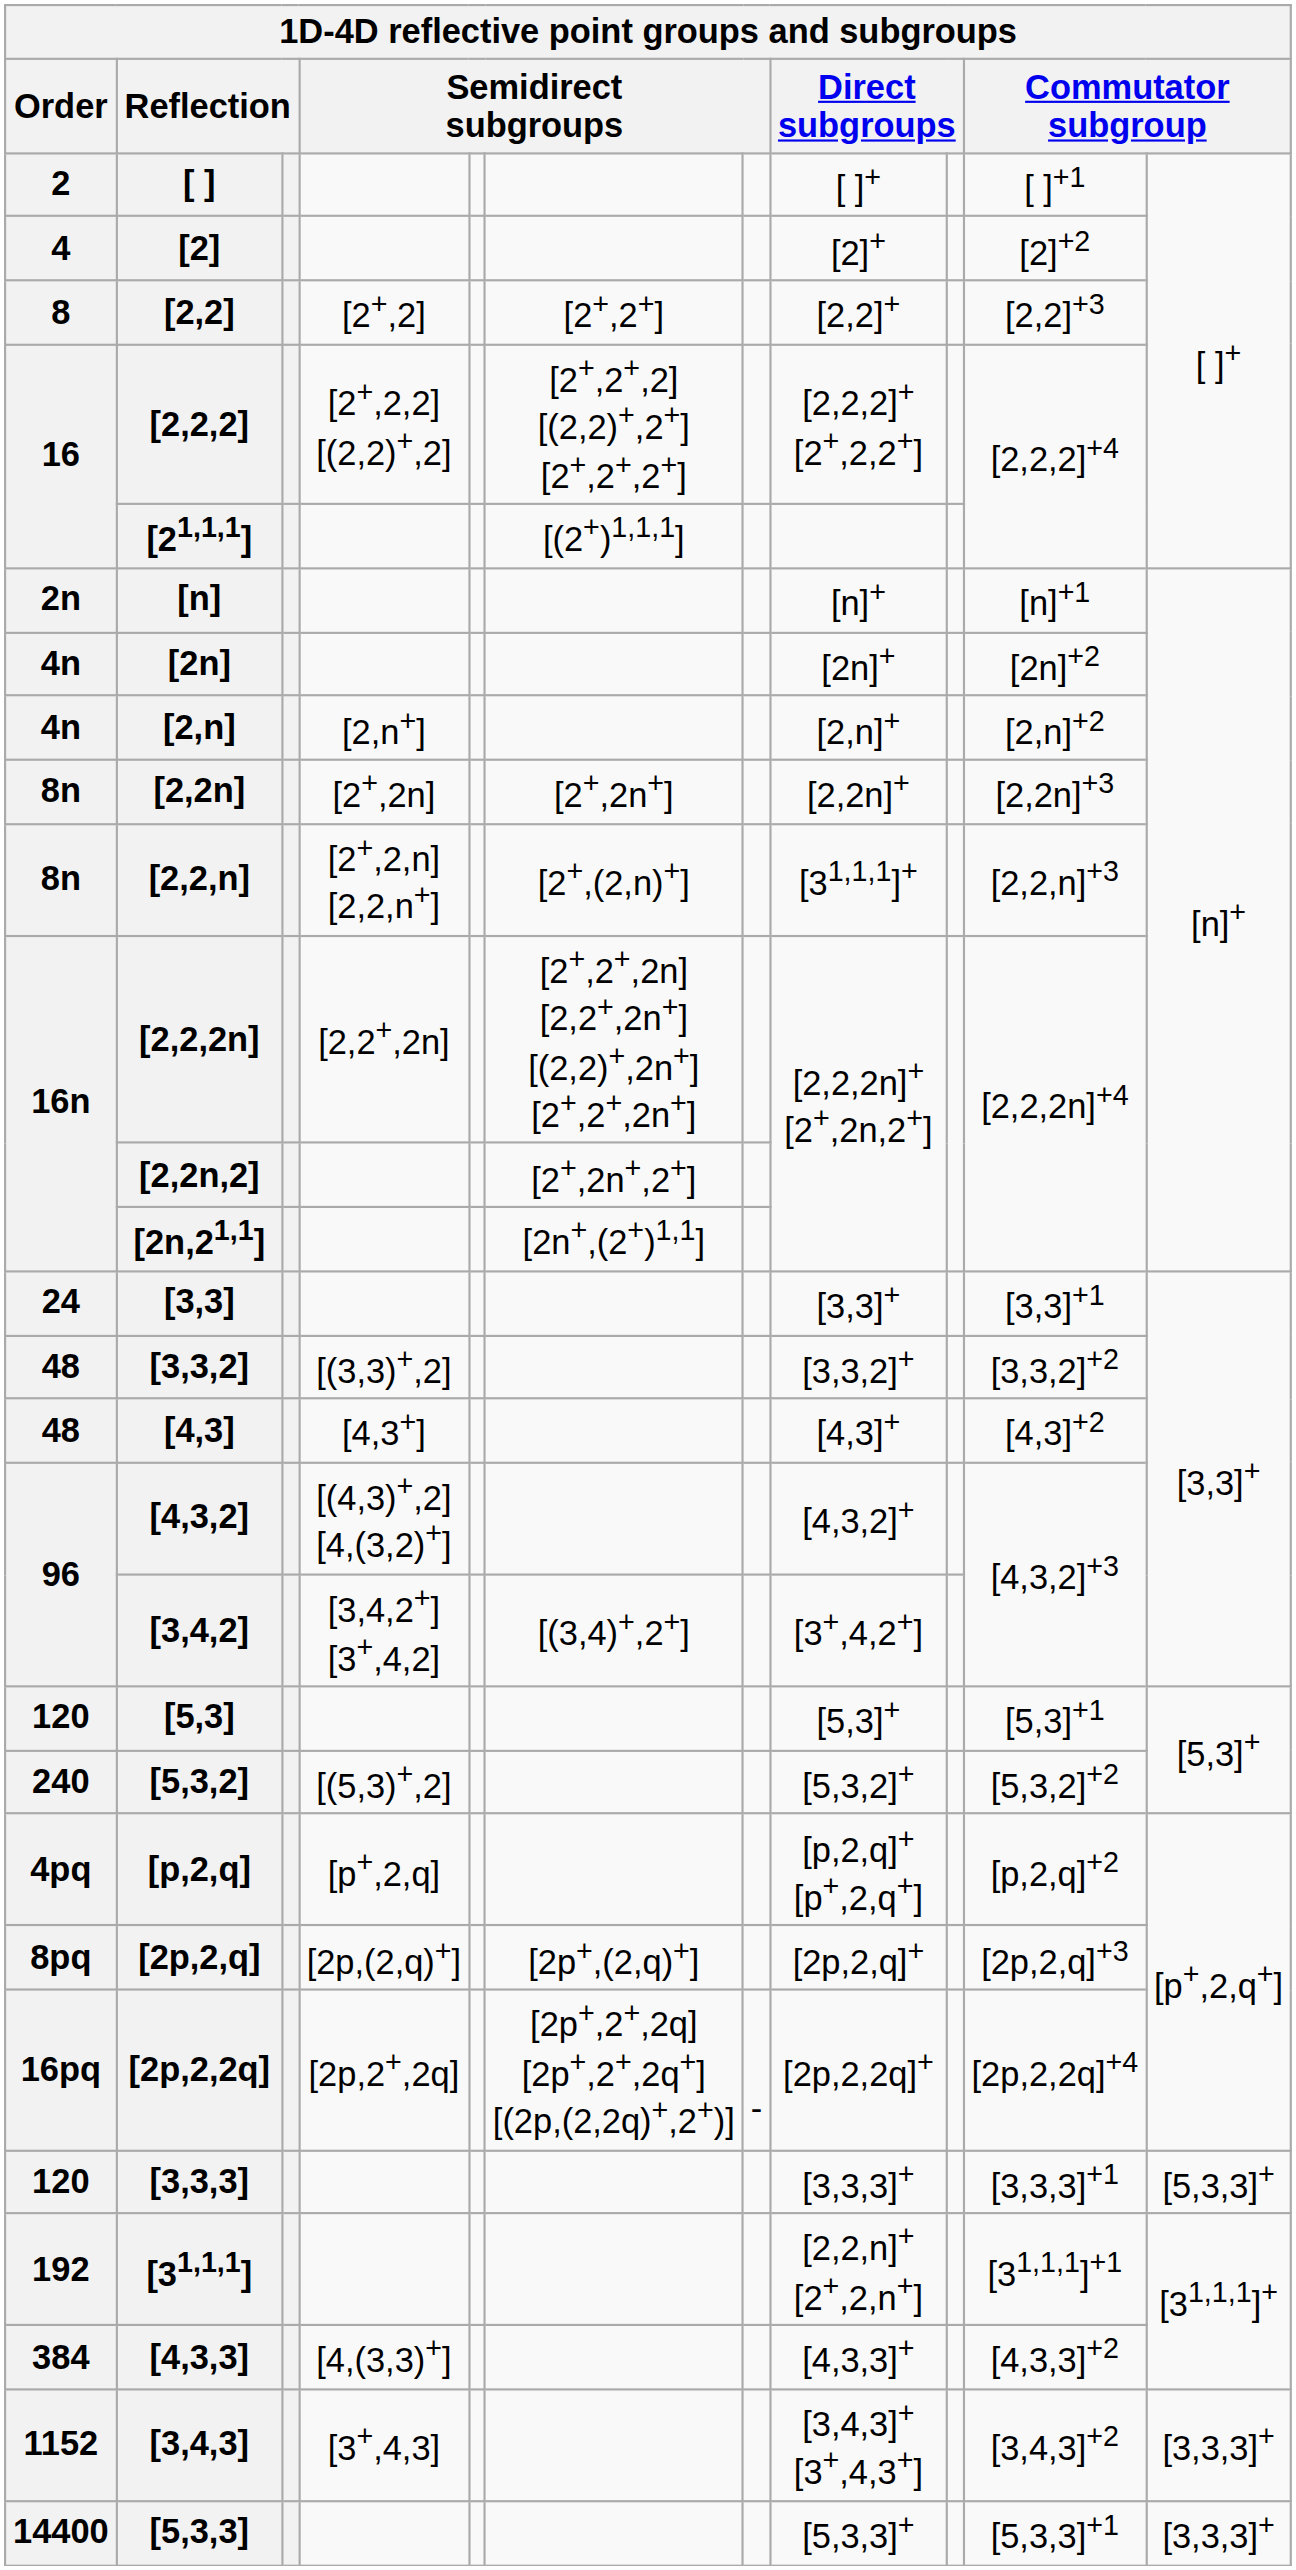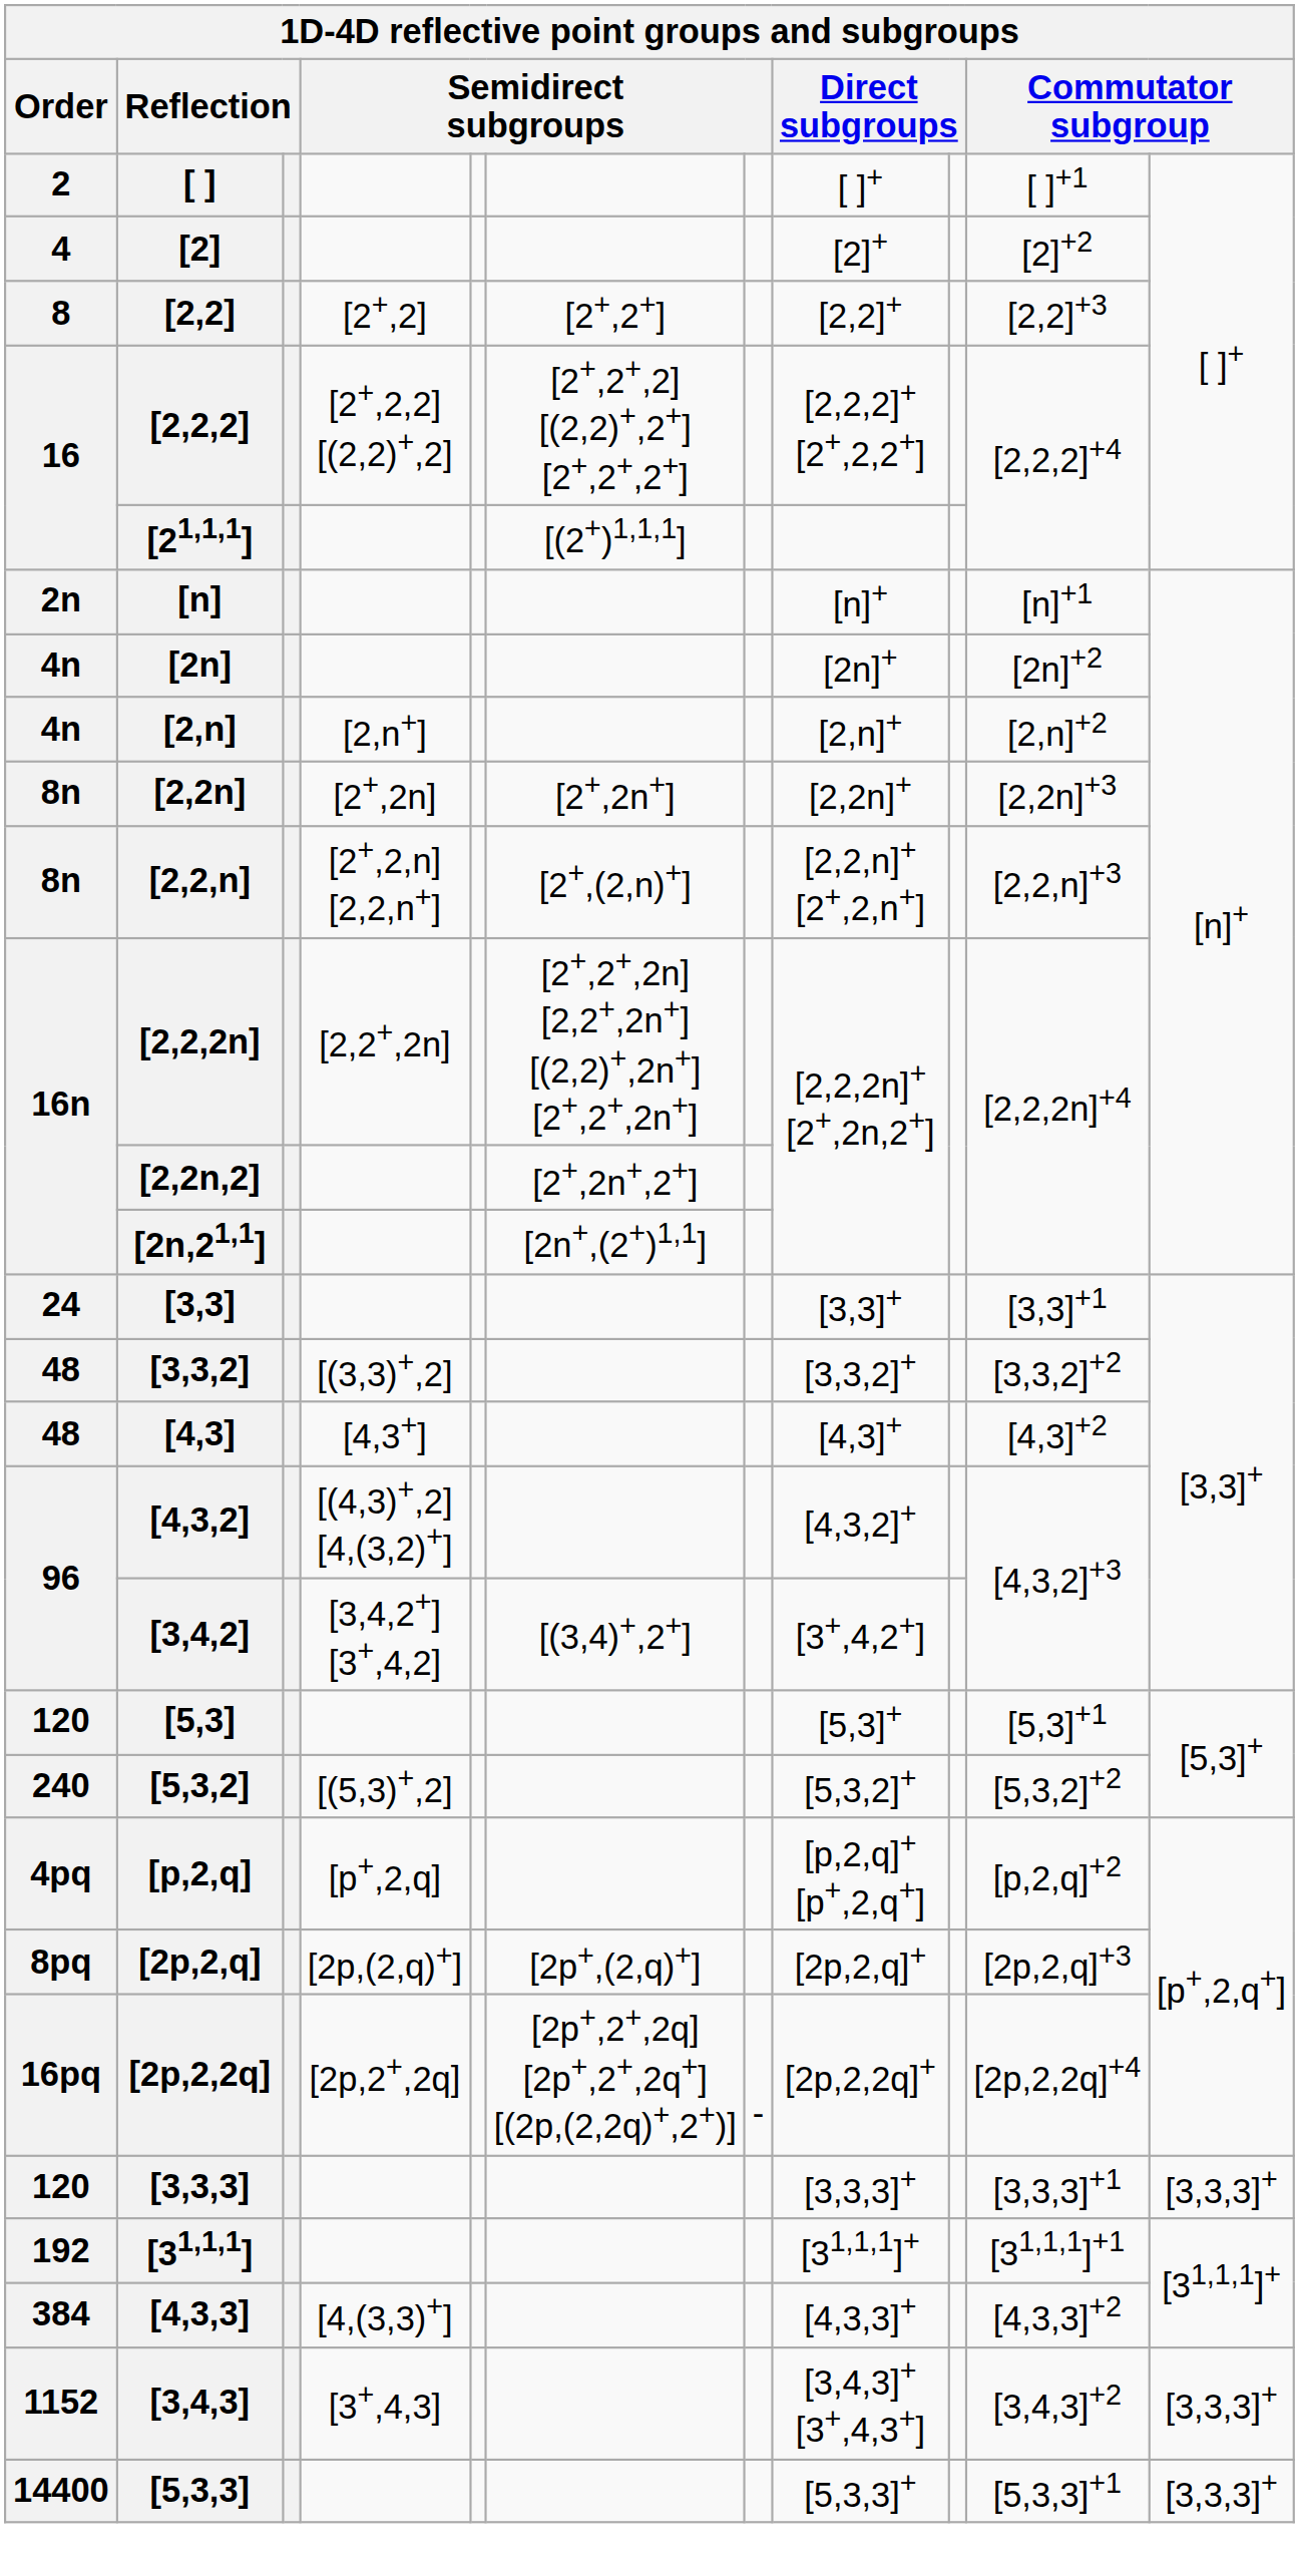 <table class="wikitable collapsible collapsed" style="text-align:center;">
 <tr>
 <th colspan=12>1D-4D reflective point groups and subgroups</th>
 </tr>
 <tr>
 <th>Order</th>
 <th colspan=2>Reflection</th>
 <th colspan=4>Semidirect<br>subgroups</th>
 <th colspan=2><a href='#'>Direct<br>subgroups</a></th>
 <th colspan=2><a href='#'>Commutator<br>subgroup</a></th>
 </tr>
 <tr>
 <th>2</th>
 <th>[ ]</th>
 <th></th>
 <td></td>
 <td></td>
 <td></td>
 <td></td>
 <td>[ ]<sup>+</sup></td>
 <td></td>
 <td>[ ]<sup>+1</sup></td>
 <td rowspan=5>[ ]<sup>+</sup></td>
 </tr>
 <tr>
 <th>4</th>
 <th>[2]</th>
 <th></th>
 <td></td>
 <td></td>
 <td></td>
 <td></td>
 <td>[2]<sup>+</sup></td>
 <td></td>
 <td>[2]<sup>+2</sup></td>
 </tr>
 <tr>
 <th>8</th>
 <th>[2,2]</th>
 <th></th>
 <td>[2<sup>+</sup>,2]</td>
 <td></td>
 <td>[2<sup>+</sup>,2<sup>+</sup>]</td>
 <td></td>
 <td>[2,2]<sup>+</sup></td>
 <td></td>
 <td>[2,2]<sup>+3</sup></td>
 </tr>
 <tr>
 <th rowspan=2>16</th>
 <th>[2,2,2]</th>
 <th></th>
 <td>[2<sup>+</sup>,2,2]<br>[(2,2)<sup>+</sup>,2]</td>
 <td><br></td>
 <td>[2<sup>+</sup>,2<sup>+</sup>,2]<br>[(2,2)<sup>+</sup>,2<sup>+</sup>]<br>[2<sup>+</sup>,2<sup>+</sup>,2<sup>+</sup>]</td>
 <td><br><br></td>
 <td>[2,2,2]<sup>+</sup><br>[2<sup>+</sup>,2,2<sup>+</sup>]</td>
 <td><br></td>
 <td rowspan=2>[2,2,2]<sup>+4</sup></td>
 </tr>
 <tr>
 <th>[2<sup>1,1,1</sup>]</th>
 <th></th>
 <td></td>
 <td></td>
 <td>[(2<sup>+</sup>)<sup>1,1,1</sup>]</td>
 <td></td>
 <td></td>
 <td></td>
 </tr>
 <tr>
 <th>2n</th>
 <th>[n]</th>
 <th></th>
 <td></td>
 <td></td>
 <td></td>
 <td></td>
 <td>[n]<sup>+</sup></td>
 <td></td>
 <td>[n]<sup>+1</sup></td>
 <td rowspan=8>[n]<sup>+</sup></td>
 </tr>
 <tr>
 <th>4n</th>
 <th>[2n]</th>
 <th></th>
 <td></td>
 <td></td>
 <td></td>
 <td></td>
 <td>[2n]<sup>+</sup></td>
 <td></td>
 <td>[2n]<sup>+2</sup></td>
 </tr>
 <tr>
 <th>4n</th>
 <th>[2,n]</th>
 <th></th>
 <td>[2,n<sup>+</sup>]</td>
 <td></td>
 <td></td>
 <td></td>
 <td>[2,n]<sup>+</sup></td>
 <td></td>
 <td>[2,n]<sup>+2</sup></td>
 </tr>
 <tr>
 <th>8n</th>
 <th>[2,2n]</th>
 <th></th>
 <td>[2<sup>+</sup>,2n]</td>
 <td></td>
 <td>[2<sup>+</sup>,2n<sup>+</sup>]</td>
 <td></td>
 <td>[2,2n]<sup>+</sup></td>
 <td></td>
 <td>[2,2n]<sup>+3</sup></td>
 </tr>
 <tr>
 <th>8n</th>
 <th>[2,2,n]</th>
 <th></th>
 <td>[2<sup>+</sup>,2,n]<br>[2,2,n<sup>+</sup>]</td>
 <td><br></td>
 <td>[2<sup>+</sup>,(2,n)<sup>+</sup>]</td>
 <td></td>
-<td>[3<sup>1,1,1</sup>]<sup>+</sup></td>
+<td>[2,2,n]<sup>+</sup><br>[2<sup>+</sup>,2,n<sup>+</sup>]</td>
 <td><br></td>
 <td>[2,2,n]<sup>+3</sup></td>
 </tr>
 <tr>
 <th rowspan=3>16n</th>
 <th>[2,2,2n]</th>
 <th></th>
 <td>[2,2<sup>+</sup>,2n]</td>
 <td></td>
 <td>[2<sup>+</sup>,2<sup>+</sup>,2n]<br>[2,2<sup>+</sup>,2n<sup>+</sup>]<br>[(2,2)<sup>+</sup>,2n<sup>+</sup>]<br>[2<sup>+</sup>,2<sup>+</sup>,2n<sup>+</sup>]</td>
 <td><br><br><br></td>
 <td rowspan=3>[2,2,2n]<sup>+</sup><br>[2<sup>+</sup>,2n,2<sup>+</sup>]</td>
 <td rowspan=3><br></td>
 <td rowspan=3>[2,2,2n]<sup>+4</sup></td>
 </tr>
 <tr>
 <th>[2,2n,2]</th>
 <th></th>
 <td></td>
 <td></td>
 <td>[2<sup>+</sup>,2n<sup>+</sup>,2<sup>+</sup>]</td>
 <td></td>
 </tr>
 <tr>
 <th>[2n,2<sup>1,1</sup>]</th>
 <th></th>
 <td></td>
 <td></td>
 <td>[2n<sup>+</sup>,(2<sup>+</sup>)<sup>1,1</sup>]</td>
 <td></td>
 </tr>
 <tr>
 <th>24</th>
 <th>[3,3]</th>
 <th></th>
 <td></td>
 <td></td>
 <td></td>
 <td></td>
 <td>[3,3]<sup>+</sup></td>
 <td></td>
 <td>[3,3]<sup>+1</sup></td>
 <td rowspan=5>[3,3]<sup>+</sup></td>
 </tr>
 <tr>
 <th>48</th>
 <th>[3,3,2]</th>
 <th></th>
 <td>[(3,3)<sup>+</sup>,2]</td>
 <td></td>
 <td></td>
 <td></td>
 <td>[3,3,2]<sup>+</sup></td>
 <td></td>
 <td>[3,3,2]<sup>+2</sup></td>
 </tr>
 <tr>
 <th>48</th>
 <th>[4,3]</th>
 <th></th>
 <td>[4,3<sup>+</sup>]</td>
 <td></td>
 <td></td>
 <td></td>
 <td>[4,3]<sup>+</sup></td>
 <td></td>
 <td>[4,3]<sup>+2</sup></td>
 </tr>
 <tr>
 <th rowspan=2>96</th>
 <th>[4,3,2]</th>
 <th></th>
 <td>[(4,3)<sup>+</sup>,2]<br>[4,(3,2)<sup>+</sup>]</td>
 <td><br></td>
 <td></td>
 <td></td>
 <td>[4,3,2]<sup>+</sup></td>
 <td></td>
 <td rowspan=2>[4,3,2]<sup>+3</sup></td>
 </tr>
 <tr>
 <th>[3,4,2]</th>
 <th></th>
 <td>[3,4,2<sup>+</sup>]<br>[3<sup>+</sup>,4,2]</td>
 <td><br></td>
 <td>[(3,4)<sup>+</sup>,2<sup>+</sup>]</td>
 <td></td>
 <td>[3<sup>+</sup>,4,2<sup>+</sup>]</td>
 <td></td>
 </tr>
 <tr>
 <th>120</th>
 <th>[5,3]</th>
 <th></th>
 <td></td>
 <td></td>
 <td></td>
 <td></td>
 <td>[5,3]<sup>+</sup></td>
 <td></td>
 <td>[5,3]<sup>+1</sup></td>
 <td rowspan=2>[5,3]<sup>+</sup></td>
 </tr>
 <tr>
 <th>240</th>
 <th>[5,3,2]</th>
 <th></th>
 <td>[(5,3)<sup>+</sup>,2]</td>
 <td></td>
 <td></td>
 <td></td>
 <td>[5,3,2]<sup>+</sup></td>
 <td></td>
 <td>[5,3,2]<sup>+2</sup></td>
 </tr>
 <tr>
 <th>4pq</th>
 <th>[p,2,q]</th>
 <th></th>
 <td>[p<sup>+</sup>,2,q]</td>
 <td></td>
 <td></td>
 <td></td>
 <td>[p,2,q]<sup>+</sup><br>[p<sup>+</sup>,2,q<sup>+</sup>]</td>
 <td><br></td>
 <td>[p,2,q]<sup>+2</sup></td>
 <td rowspan=3>[p<sup>+</sup>,2,q<sup>+</sup>]</td>
 </tr>
 <tr>
 <th>8pq</th>
 <th>[2p,2,q]</th>
 <th></th>
 <td>[2p,(2,q)<sup>+</sup>]</td>
 <td></td>
 <td>[2p<sup>+</sup>,(2,q)<sup>+</sup>]</td>
 <td></td>
 <td>[2p,2,q]<sup>+</sup></td>
 <td></td>
 <td>[2p,2,q]<sup>+3</sup></td>
 </tr>
 <tr>
 <th>16pq</th>
 <th>[2p,2,2q]</th>
 <th></th>
 <td>[2p,2<sup>+</sup>,2q]</td>
 <td></td>
 <td>[2p<sup>+</sup>,2<sup>+</sup>,2q]<br>[2p<sup>+</sup>,2<sup>+</sup>,2q<sup>+</sup>]<br>[(2p,(2,2q)<sup>+</sup>,2<sup>+</sup>)]</td>
 <td><br><br> -</td>
 <td>[2p,2,2q]<sup>+</sup></td>
 <td></td>
 <td>[2p,2,2q]<sup>+4</sup></td>
 </tr>
 <tr>
 <th>120</th>
 <th>[3,3,3]</th>
 <th></th>
 <td></td>
 <td></td>
 <td></td>
 <td></td>
 <td>[3,3,3]<sup>+</sup></td>
 <td></td>
 <td>[3,3,3]<sup>+1</sup></td>
-<td>[5,3,3]<sup>+</sup></td>
+<td>[3,3,3]<sup>+</sup></td>
 </tr>
 <tr>
 <th>192</th>
 <th>[3<sup>1,1,1</sup>]</th>
 <th></th>
 <td></td>
 <td></td>
 <td></td>
 <td></td>
-<td>[2,2,n]<sup>+</sup><br>[2<sup>+</sup>,2,n<sup>+</sup>]</td>
+<td>[3<sup>1,1,1</sup>]<sup>+</sup></td>
 <td></td>
 <td>[3<sup>1,1,1</sup>]<sup>+1</sup></td>
 <td rowspan=2>[3<sup>1,1,1</sup>]<sup>+</sup></td>
 </tr>
 <tr>
 <th>384</th>
 <th>[4,3,3]</th>
 <th></th>
 <td>[4,(3,3)<sup>+</sup>]</td>
 <td></td>
 <td></td>
 <td></td>
 <td>[4,3,3]<sup>+</sup></td>
 <td></td>
 <td>[4,3,3]<sup>+2</sup></td>
 </tr>
 <tr>
 <th>1152</th>
 <th>[3,4,3]</th>
 <th></th>
 <td>[3<sup>+</sup>,4,3]</td>
 <td></td>
 <td></td>
 <td></td>
 <td>[3,4,3]<sup>+</sup><br>[3<sup>+</sup>,4,3<sup>+</sup>]</td>
 <td><br></td>
 <td>[3,4,3]<sup>+2</sup></td>
 <td>[3,3,3]<sup>+</sup></td>
 </tr>
 <tr>
 <th>14400</th>
 <th>[5,3,3]</th>
 <th></th>
 <td></td>
 <td></td>
 <td></td>
 <td></td>
 <td>[5,3,3]<sup>+</sup></td>
 <td></td>
 <td>[5,3,3]<sup>+1</sup></td>
 <td>[3,3,3]<sup>+</sup></td>
 </tr>
 </table>
